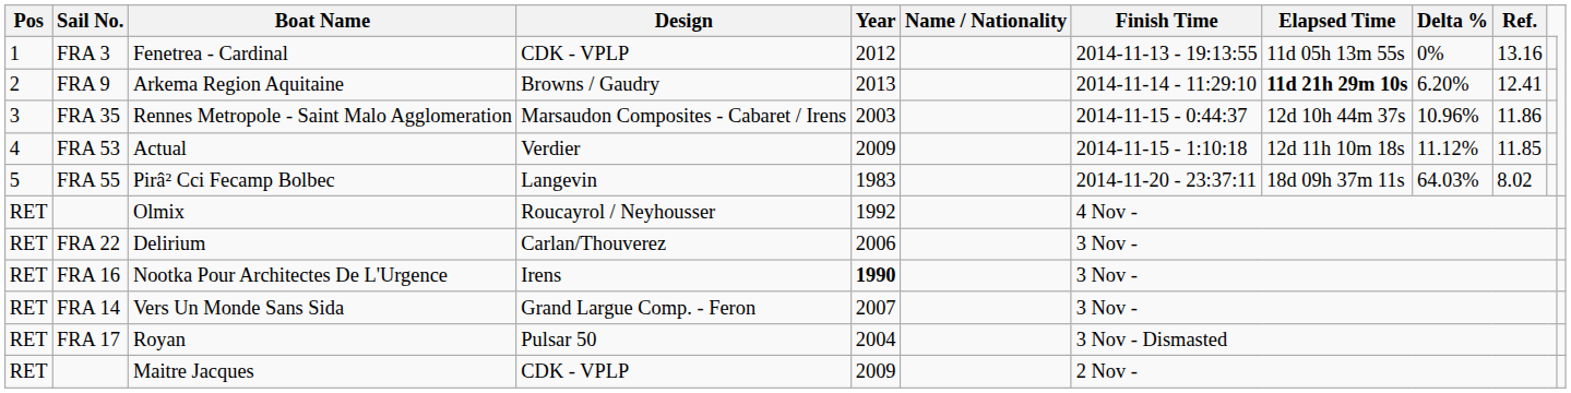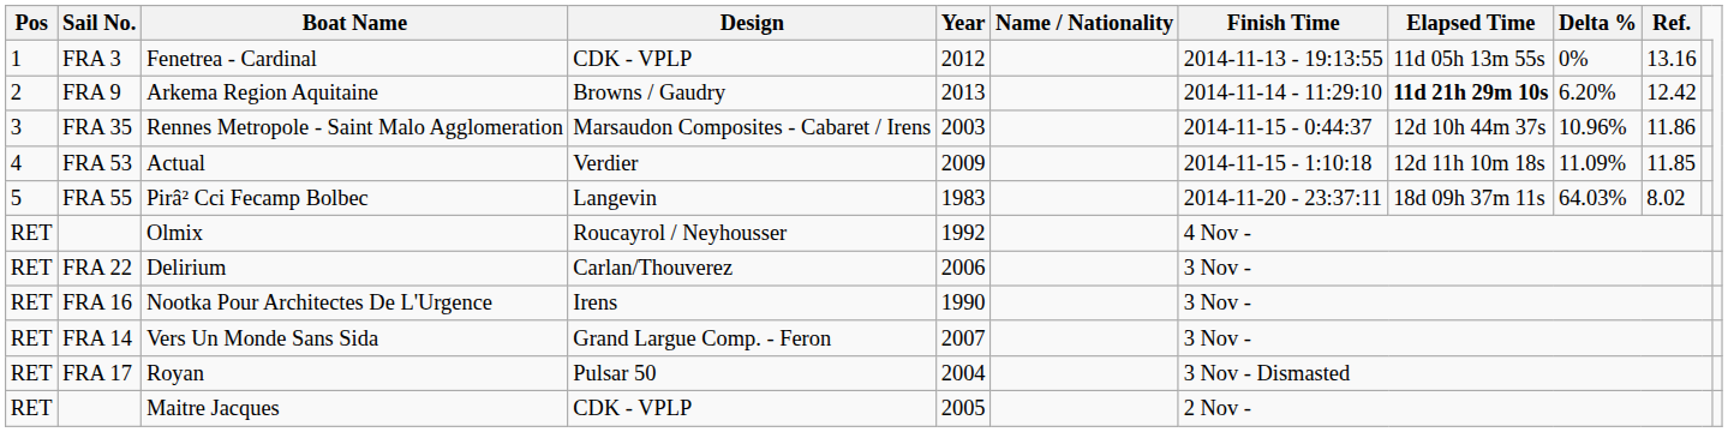 <table class="wikitable">
 <tr>
 <th>Pos</th>
 <th>Sail No.</th>
 <th>Boat Name</th>
 <th>Design</th>
 <th>Year</th>
 <th>Name / Nationality</th>
 <th>Finish Time</th>
 <th>Elapsed Time</th>
 <th>Delta %</th>
 <th>Ref.</th>
 </tr>
 <tr>
 <td>1</td>
 <td>FRA 3</td>
 <td>Fenetrea - Cardinal</td>
 <td>CDK - VPLP</td>
 <td>2012</td>
 <td></td>
 <td>2014-11-13 - 19:13:55</td>
 <td>11d 05h 13m 55s</td>
 <td>0%</td>
 <td>13.16</td>
 <td></td>
 </tr>
 <tr>
 <td>2</td>
 <td>FRA 9</td>
 <td>Arkema Region Aquitaine</td>
 <td>Browns / Gaudry</td>
 <td>2013</td>
 <td></td>
 <td>2014-11-14 - 11:29:10</td>
 <td><strong>11d 21h 29m 10s</strong></td>
 <td>6.20%</td>
-<td>12.41</td>
+<td>12.42</td>
 <td></td>
 </tr>
 <tr>
 <td>3</td>
 <td>FRA 35</td>
 <td>Rennes Metropole - Saint Malo Agglomeration</td>
 <td>Marsaudon Composites - Cabaret / Irens</td>
 <td>2003</td>
 <td></td>
 <td>2014-11-15 - 0:44:37</td>
 <td>12d 10h 44m 37s</td>
 <td>10.96%</td>
 <td>11.86</td>
 <td></td>
 </tr>
 <tr>
 <td>4</td>
 <td>FRA 53</td>
 <td>Actual</td>
 <td>Verdier</td>
 <td>2009</td>
 <td></td>
 <td>2014-11-15 - 1:10:18</td>
 <td>12d 11h 10m 18s</td>
-<td>11.12%</td>
+<td>11.09%</td>
 <td>11.85</td>
 <td></td>
 </tr>
 <tr>
 <td>5</td>
 <td>FRA 55</td>
 <td>Pirâ² Cci Fecamp Bolbec</td>
 <td>Langevin</td>
 <td>1983</td>
 <td></td>
 <td>2014-11-20 - 23:37:11</td>
 <td>18d 09h 37m 11s</td>
 <td>64.03%</td>
 <td>8.02</td>
 <td></td>
 </tr>
 <tr>
 <td>RET</td>
 <td></td>
 <td>Olmix</td>
 <td>Roucayrol / Neyhousser</td>
 <td>1992</td>
 <td></td>
 <td colspan=5>4 Nov -</td>
 <td></td>
 </tr>
 <tr>
 <td>RET</td>
 <td>FRA 22</td>
 <td>Delirium</td>
 <td>Carlan/Thouverez</td>
 <td>2006</td>
 <td></td>
 <td colspan=5>3 Nov -</td>
 <td></td>
 </tr>
 <tr>
 <td>RET</td>
 <td>FRA 16</td>
 <td>Nootka Pour Architectes De L'Urgence</td>
 <td>Irens</td>
-<td><strong>1990</strong></td>
+<td>1990</td>
 <td></td>
 <td colspan=5>3 Nov -</td>
 <td></td>
 </tr>
 <tr>
 <td>RET</td>
 <td>FRA 14</td>
 <td>Vers Un Monde Sans Sida</td>
 <td>Grand Largue Comp. - Feron</td>
 <td>2007</td>
 <td></td>
 <td colspan=5>3 Nov -</td>
 <td></td>
 </tr>
 <tr>
 <td>RET</td>
 <td>FRA 17</td>
 <td>Royan</td>
 <td>Pulsar 50</td>
 <td>2004</td>
 <td></td>
 <td colspan=5>3 Nov - Dismasted</td>
 <td></td>
 </tr>
 <tr>
 <td>RET</td>
 <td></td>
 <td>Maitre Jacques</td>
 <td>CDK - VPLP</td>
-<td>2009</td>
+<td>2005</td>
 <td></td>
 <td colspan=5>2 Nov -</td>
 <td></td>
 </tr>
 </table>
